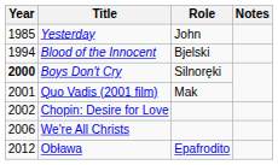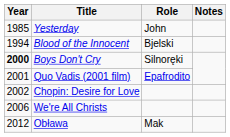 <table class="wikitable sortable">
 <tr>
 <th>Year</th>
 <th>Title</th>
 <th>Role</th>
 <th class="unsortable">Notes</th>
 </tr>
 <tr>
 <td>1985</td>
 <td><em><a href='#'>Yesterday</a></em></td>
 <td>John</td>
 <td></td>
 </tr>
 <tr>
 <td>1994</td>
 <td><em><a href='#'>Blood of the Innocent</a></em></td>
 <td>Bjelski</td>
 <td></td>
 </tr>
 <tr>
 <td><strong>2000</strong></td>
 <td><em><a href='#'>Boys Don't Cry</a></em></td>
 <td>Silnoręki</td>
 </tr>
 <tr>
 <td>2001</td>
 <td><a href='#'>Quo Vadis (2001 film)</a><em></td>
-<td>Mak</td>
+<td><a href='#'>Epafrodito</a></td>
 </tr>
 <tr>
 <td>2002</td>
 <td></em><a href='#'>Chopin: Desire for Love</a><em></td>
 <td></td>
 <td></td>
 </tr>
 <tr>
 <td>2006</td>
 <td></em><a href='#'>We're All Christs</a><em></td>
 <td></td>
 <td></td>
 </tr>
 <tr>
 <td>2012</td>
 <td></em><a href='#'>Obława</a><em></td>
-<td><a href='#'>Epafrodito</a></td>
+<td>Mak</td>
 <td></td>
 </tr>
 </table>
